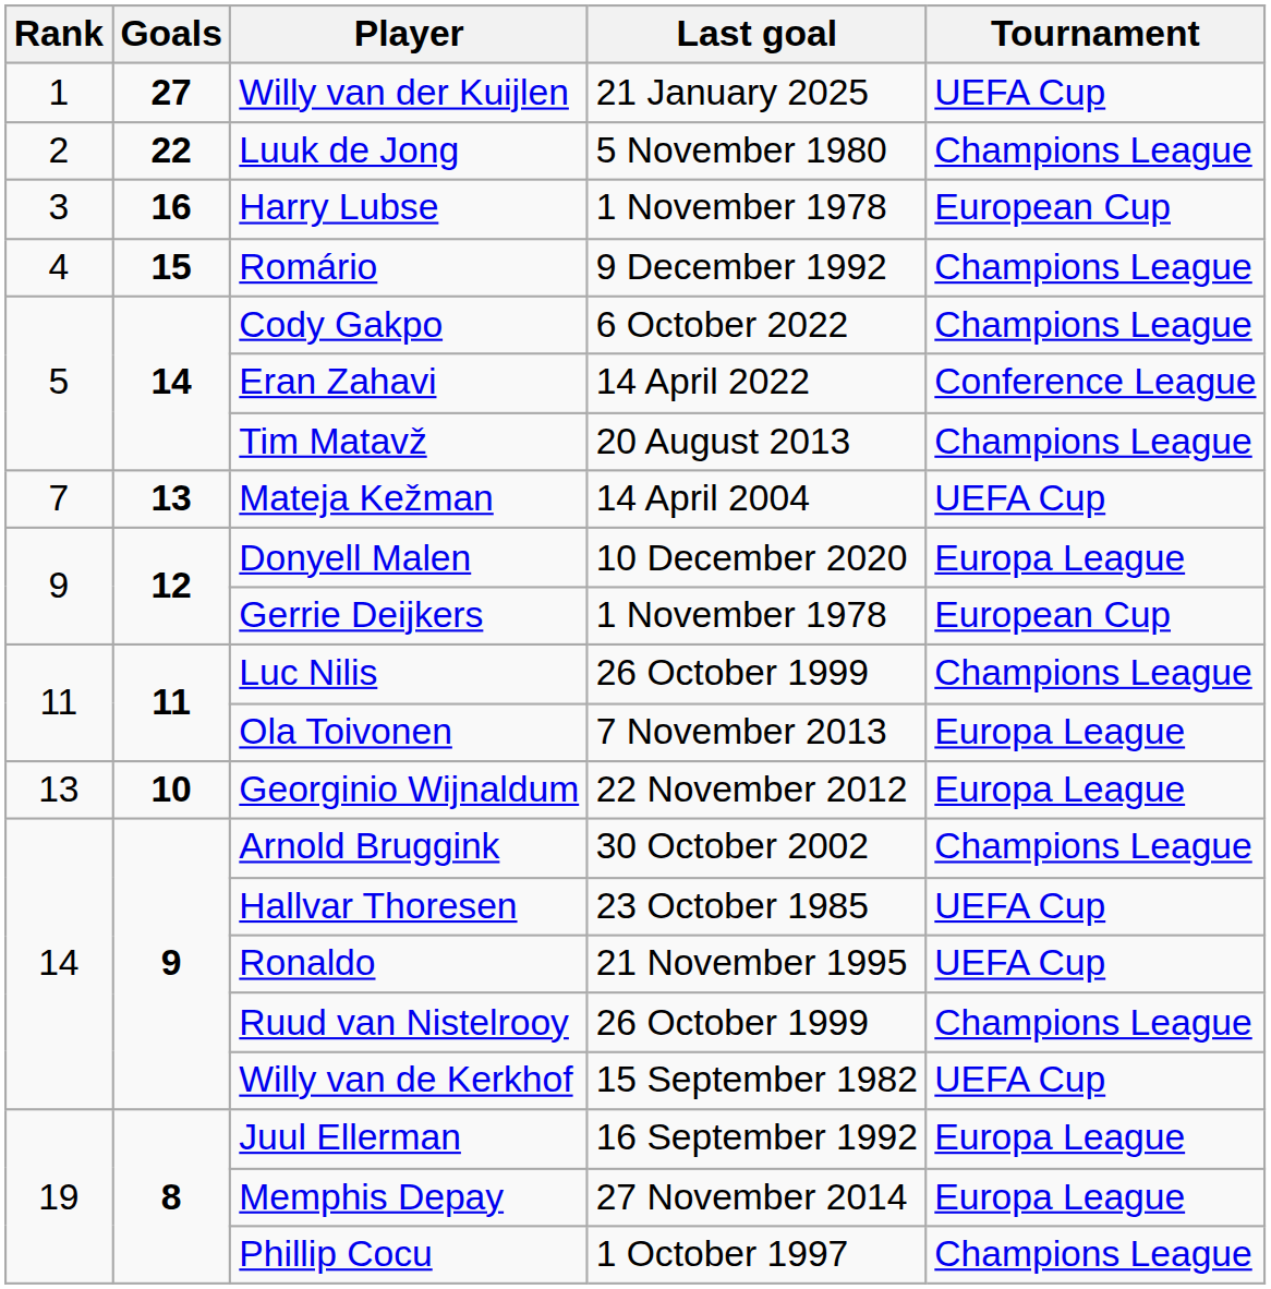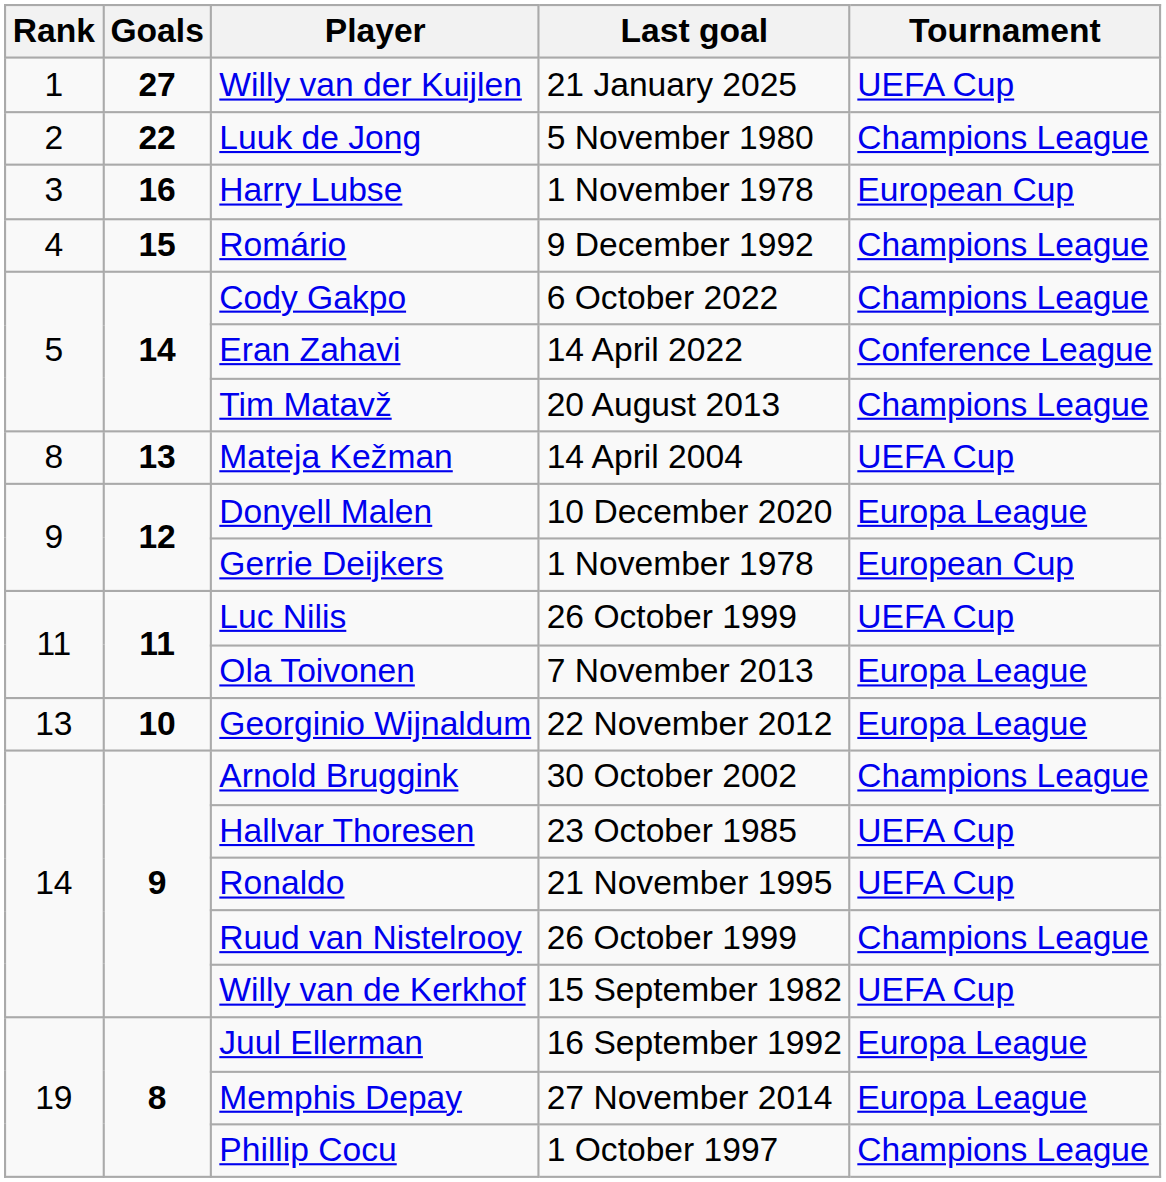 <table class="wikitable" style=text-align:left;>
 <tr>
 <th>Rank</th>
 <th>Goals</th>
 <th>Player</th>
 <th>Last goal</th>
 <th>Tournament</th>
 </tr>
 <tr>
 <td align=center>1</td>
 <td align=center><strong>27</strong></td>
 <td> <a href='#'>Willy van der Kuijlen</a></td>
 <td>21 January 2025</td>
 <td><a href='#'>UEFA Cup</a></td>
 </tr>
 <tr>
 <td align=center>2</td>
 <td align=center><strong>22</strong></td>
 <td> <a href='#'>Luuk de Jong</a></td>
 <td>5 November 1980</td>
 <td><a href='#'>Champions League</a></td>
 </tr>
 <tr>
 <td align=center>3</td>
 <td align=center><strong>16</strong></td>
 <td> <a href='#'>Harry Lubse</a></td>
 <td>1 November 1978</td>
 <td><a href='#'>European Cup</a></td>
 </tr>
 <tr>
 <td align=center>4</td>
 <td align=center><strong>15</strong></td>
 <td> <a href='#'>Romário</a></td>
 <td>9 December 1992</td>
 <td><a href='#'>Champions League</a></td>
 </tr>
 <tr>
 <td align=center rowspan="3">5</td>
 <td align=center rowspan="3"><strong>14</strong></td>
 <td> <a href='#'>Cody Gakpo</a></td>
 <td>6 October 2022</td>
 <td><a href='#'>Champions League</a></td>
 </tr>
 <tr>
 <td> <a href='#'>Eran Zahavi</a></td>
 <td>14 April 2022</td>
 <td><a href='#'>Conference League</a></td>
 </tr>
 <tr>
 <td> <a href='#'>Tim Matavž</a></td>
 <td>20 August 2013</td>
 <td><a href='#'>Champions League</a></td>
 </tr>
 <tr>
-<td align=center>7</td>
+<td align=center>8</td>
 <td align=center><strong>13</strong></td>
 <td> <a href='#'>Mateja Kežman</a></td>
 <td>14 April 2004</td>
 <td><a href='#'>UEFA Cup</a></td>
 </tr>
 <tr>
 <td align=center rowspan="2">9</td>
 <td align=center rowspan="2"><strong>12</strong></td>
 <td> <a href='#'>Donyell Malen</a></td>
 <td>10 December 2020</td>
 <td><a href='#'>Europa League</a></td>
 </tr>
 <tr>
 <td> <a href='#'>Gerrie Deijkers</a></td>
 <td>1 November 1978</td>
 <td><a href='#'>European Cup</a></td>
 </tr>
 <tr>
 <td align=center rowspan="2">11</td>
 <td align=center rowspan="2"><strong>11</strong></td>
 <td> <a href='#'>Luc Nilis</a></td>
 <td>26 October 1999</td>
-<td><a href='#'>Champions League</a></td>
+<td><a href='#'>UEFA Cup</a></td>
 </tr>
 <tr>
 <td> <a href='#'>Ola Toivonen</a></td>
 <td>7 November 2013</td>
 <td><a href='#'>Europa League</a></td>
 </tr>
 <tr>
 <td align=center>13</td>
 <td align=center><strong>10</strong></td>
 <td> <a href='#'>Georginio Wijnaldum</a></td>
 <td>22 November 2012</td>
 <td><a href='#'>Europa League</a></td>
 </tr>
 <tr>
 <td align=center rowspan="5">14</td>
 <td align=center rowspan="5"><strong>9</strong></td>
 <td> <a href='#'>Arnold Bruggink</a></td>
 <td>30 October 2002</td>
 <td><a href='#'>Champions League</a></td>
 </tr>
 <tr>
 <td> <a href='#'>Hallvar Thoresen</a></td>
 <td>23 October 1985</td>
 <td><a href='#'>UEFA Cup</a></td>
 </tr>
 <tr>
 <td> <a href='#'>Ronaldo</a></td>
 <td>21 November 1995</td>
 <td><a href='#'>UEFA Cup</a></td>
 </tr>
 <tr>
 <td> <a href='#'>Ruud van Nistelrooy</a></td>
 <td>26 October 1999</td>
 <td><a href='#'>Champions League</a></td>
 </tr>
 <tr>
 <td> <a href='#'>Willy van de Kerkhof</a></td>
 <td>15 September 1982</td>
 <td><a href='#'>UEFA Cup</a></td>
 </tr>
 <tr>
 <td align=center rowspan="3">19</td>
 <td align=center rowspan="3"><strong>8</strong></td>
 <td> <a href='#'>Juul Ellerman</a></td>
 <td>16 September 1992</td>
 <td><a href='#'>Europa League</a></td>
 </tr>
 <tr>
 <td> <a href='#'>Memphis Depay</a></td>
 <td>27 November 2014</td>
 <td><a href='#'>Europa League</a></td>
 </tr>
 <tr>
 <td> <a href='#'>Phillip Cocu</a></td>
 <td>1 October 1997</td>
 <td><a href='#'>Champions League</a></td>
 </tr>
 </table>
